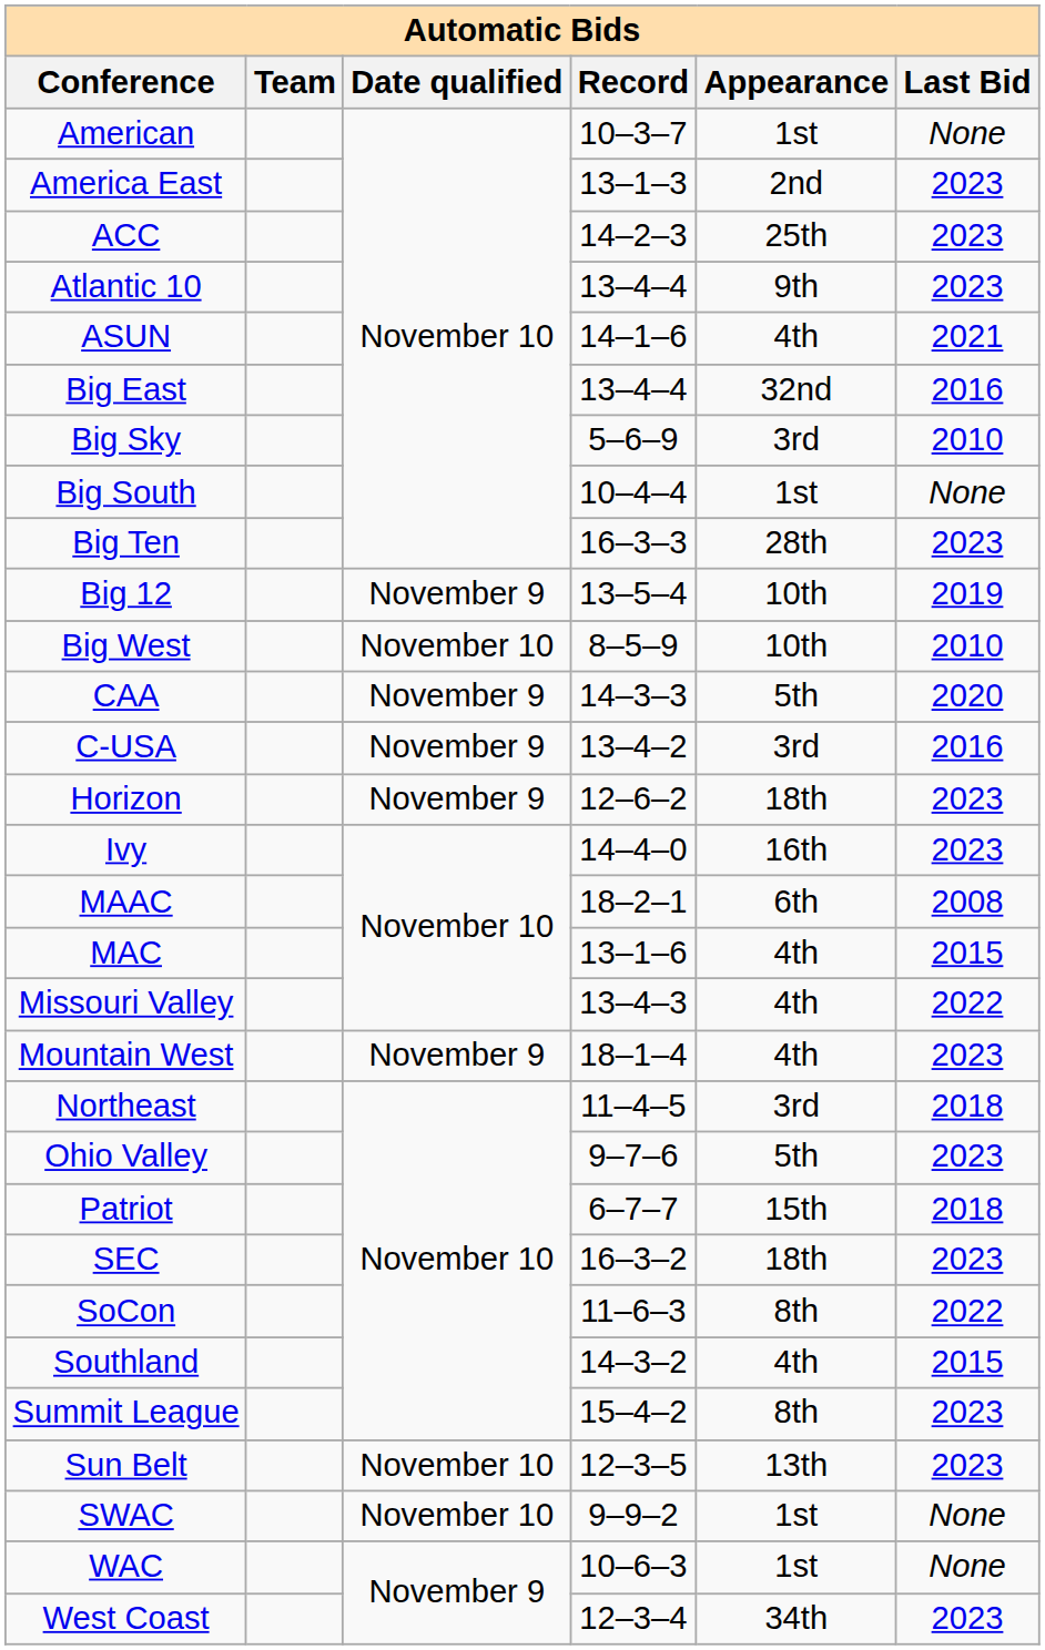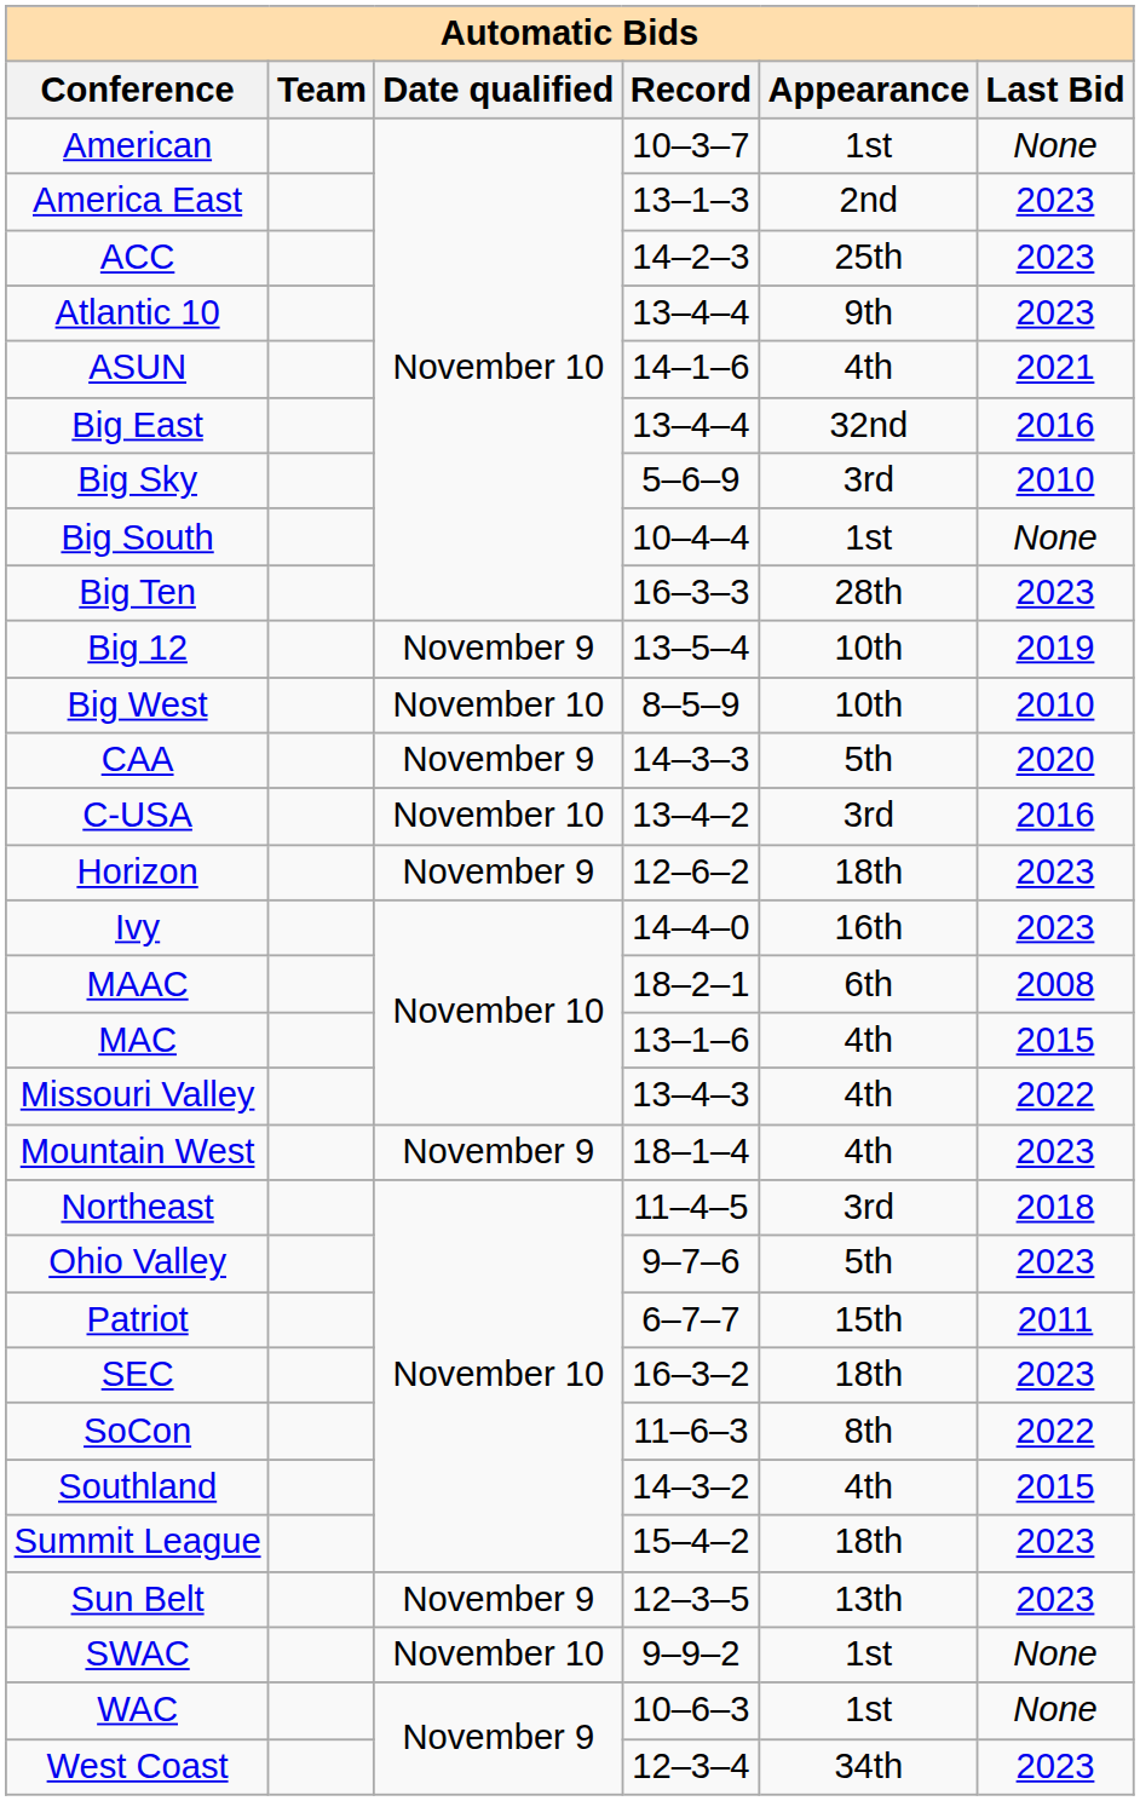 <table class="wikitable sortable" style="text-align: center;">
 <tr>
 <th colspan="6" style="background:#ffdead;">Automatic Bids</th>
 </tr>
 <tr>
 <th scope="col">Conference</th>
 <th scope="col">Team</th>
 <th scope="col">Date qualified</th>
 <th scope="col" data-sort-type="number">Record</th>
 <th scope="col">Appearance</th>
 <th scope="col">Last Bid</th>
 </tr>
 <tr>
 <td><a href='#'>American</a></td>
 <td style=><a href='#'></a></td>
 <td rowspan=9>November 10</td>
 <td>10–3–7</td>
 <td>1st</td>
 <td><em>None</em></td>
 </tr>
 <tr>
 <td><a href='#'>America East</a></td>
 <td style=><a href='#'></a></td>
 <td>13–1–3</td>
 <td>2nd</td>
 <td><a href='#'>2023</a></td>
 </tr>
 <tr>
 <td><a href='#'>ACC</a></td>
 <td style=><a href='#'></a></td>
 <td>14–2–3</td>
 <td>25th</td>
 <td><a href='#'>2023</a></td>
 </tr>
 <tr>
 <td><a href='#'>Atlantic 10</a></td>
 <td style=><a href='#'></a></td>
 <td>13–4–4</td>
 <td>9th</td>
 <td><a href='#'>2023</a></td>
 </tr>
 <tr>
 <td><a href='#'>ASUN</a></td>
 <td style=><a href='#'></a></td>
 <td>14–1–6</td>
 <td>4th</td>
 <td><a href='#'>2021</a></td>
 </tr>
 <tr>
 <td><a href='#'>Big East</a></td>
 <td style=><a href='#'></a></td>
 <td>13–4–4</td>
 <td>32nd</td>
 <td><a href='#'>2016</a></td>
 </tr>
 <tr>
 <td><a href='#'>Big Sky</a></td>
 <td style=><a href='#'></a></td>
 <td>5–6–9</td>
 <td>3rd</td>
 <td><a href='#'>2010</a></td>
 </tr>
 <tr>
 <td><a href='#'>Big South</a></td>
 <td style=><a href='#'></a></td>
 <td>10–4–4</td>
 <td>1st</td>
 <td><em>None</em></td>
 </tr>
 <tr>
 <td><a href='#'>Big Ten</a></td>
 <td style=><a href='#'></a></td>
 <td>16–3–3</td>
 <td>28th</td>
 <td><a href='#'>2023</a></td>
 </tr>
 <tr>
 <td><a href='#'>Big 12</a></td>
 <td style=><a href='#'></a></td>
 <td>November 9</td>
 <td>13–5–4</td>
 <td>10th</td>
 <td><a href='#'>2019</a></td>
 </tr>
 <tr>
 <td><a href='#'>Big West</a></td>
 <td style=><a href='#'></a></td>
 <td>November 10</td>
 <td>8–5–9</td>
 <td>10th</td>
 <td><a href='#'>2010</a></td>
 </tr>
 <tr>
 <td><a href='#'>CAA</a></td>
 <td style=><a href='#'></a></td>
 <td>November 9</td>
 <td>14–3–3</td>
 <td>5th</td>
 <td><a href='#'>2020</a></td>
 </tr>
 <tr>
 <td><a href='#'>C-USA</a></td>
 <td style=><a href='#'></a></td>
-<td>November 9</td>
+<td>November 10</td>
 <td>13–4–2</td>
 <td>3rd</td>
 <td><a href='#'>2016</a></td>
 </tr>
 <tr>
 <td><a href='#'>Horizon</a></td>
 <td style=><a href='#'></a></td>
 <td>November 9</td>
 <td>12–6–2</td>
 <td>18th</td>
 <td><a href='#'>2023</a></td>
 </tr>
 <tr>
 <td><a href='#'>Ivy</a></td>
 <td style=><a href='#'></a></td>
 <td rowspan=4>November 10</td>
 <td>14–4–0</td>
 <td>16th</td>
 <td><a href='#'>2023</a></td>
 </tr>
 <tr>
 <td><a href='#'>MAAC</a></td>
 <td style=><a href='#'></a></td>
 <td>18–2–1</td>
 <td>6th</td>
 <td><a href='#'>2008</a></td>
 </tr>
 <tr>
 <td><a href='#'>MAC</a></td>
 <td style=><a href='#'></a></td>
 <td>13–1–6</td>
 <td>4th</td>
 <td><a href='#'>2015</a></td>
 </tr>
 <tr>
 <td><a href='#'>Missouri Valley</a></td>
 <td style=><a href='#'></a></td>
 <td>13–4–3</td>
 <td>4th</td>
 <td><a href='#'>2022</a></td>
 </tr>
 <tr>
 <td><a href='#'>Mountain West</a></td>
 <td style=><a href='#'></a></td>
 <td>November 9</td>
 <td>18–1–4</td>
 <td>4th</td>
 <td><a href='#'>2023</a></td>
 </tr>
 <tr>
 <td><a href='#'>Northeast</a></td>
 <td style=><a href='#'></a></td>
 <td rowspan=7>November 10</td>
 <td>11–4–5</td>
 <td>3rd</td>
 <td><a href='#'>2018</a></td>
 </tr>
 <tr>
 <td><a href='#'>Ohio Valley</a></td>
 <td style=><a href='#'></a></td>
 <td>9–7–6</td>
 <td>5th</td>
 <td><a href='#'>2023</a></td>
 </tr>
 <tr>
 <td><a href='#'>Patriot</a></td>
 <td style=><a href='#'></a></td>
 <td>6–7–7</td>
 <td>15th</td>
-<td><a href='#'>2018</a></td>
+<td><a href='#'>2011</a></td>
 </tr>
 <tr>
 <td><a href='#'>SEC</a></td>
 <td style=><a href='#'></a></td>
 <td>16–3–2</td>
 <td>18th</td>
 <td><a href='#'>2023</a></td>
 </tr>
 <tr>
 <td><a href='#'>SoCon</a></td>
 <td style=><a href='#'></a></td>
 <td>11–6–3</td>
 <td>8th</td>
 <td><a href='#'>2022</a></td>
 </tr>
 <tr>
 <td><a href='#'>Southland</a></td>
 <td style=><a href='#'></a></td>
 <td>14–3–2</td>
 <td>4th</td>
 <td><a href='#'>2015</a></td>
 </tr>
 <tr>
 <td><a href='#'>Summit League</a></td>
 <td style=><a href='#'></a></td>
 <td>15–4–2</td>
-<td>8th</td>
+<td>18th</td>
 <td><a href='#'>2023</a></td>
 </tr>
 <tr>
 <td><a href='#'>Sun Belt</a></td>
 <td style=><a href='#'></a></td>
-<td>November 10</td>
+<td>November 9</td>
 <td>12–3–5</td>
 <td>13th</td>
 <td><a href='#'>2023</a></td>
 </tr>
 <tr>
 <td><a href='#'>SWAC</a></td>
 <td style=><a href='#'></a></td>
 <td>November 10</td>
 <td>9–9–2</td>
 <td>1st</td>
 <td><em>None</em></td>
 </tr>
 <tr>
 <td><a href='#'>WAC</a></td>
 <td style=><a href='#'></a></td>
 <td rowspan=2>November 9</td>
 <td>10–6–3</td>
 <td>1st</td>
 <td><em>None</em></td>
 </tr>
 <tr>
 <td><a href='#'>West Coast</a></td>
 <td style=><a href='#'></a></td>
 <td>12–3–4</td>
 <td>34th</td>
 <td><a href='#'>2023</a></td>
 </tr>
 </table>
